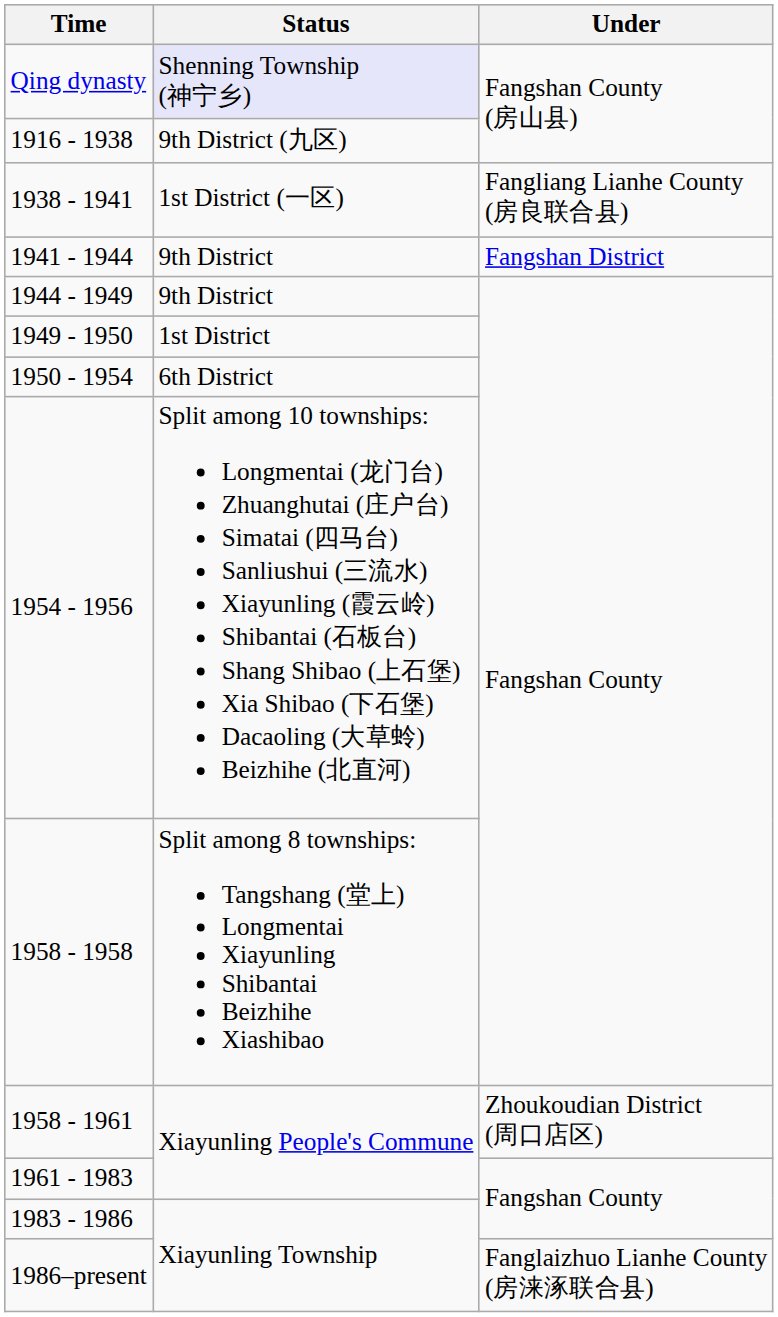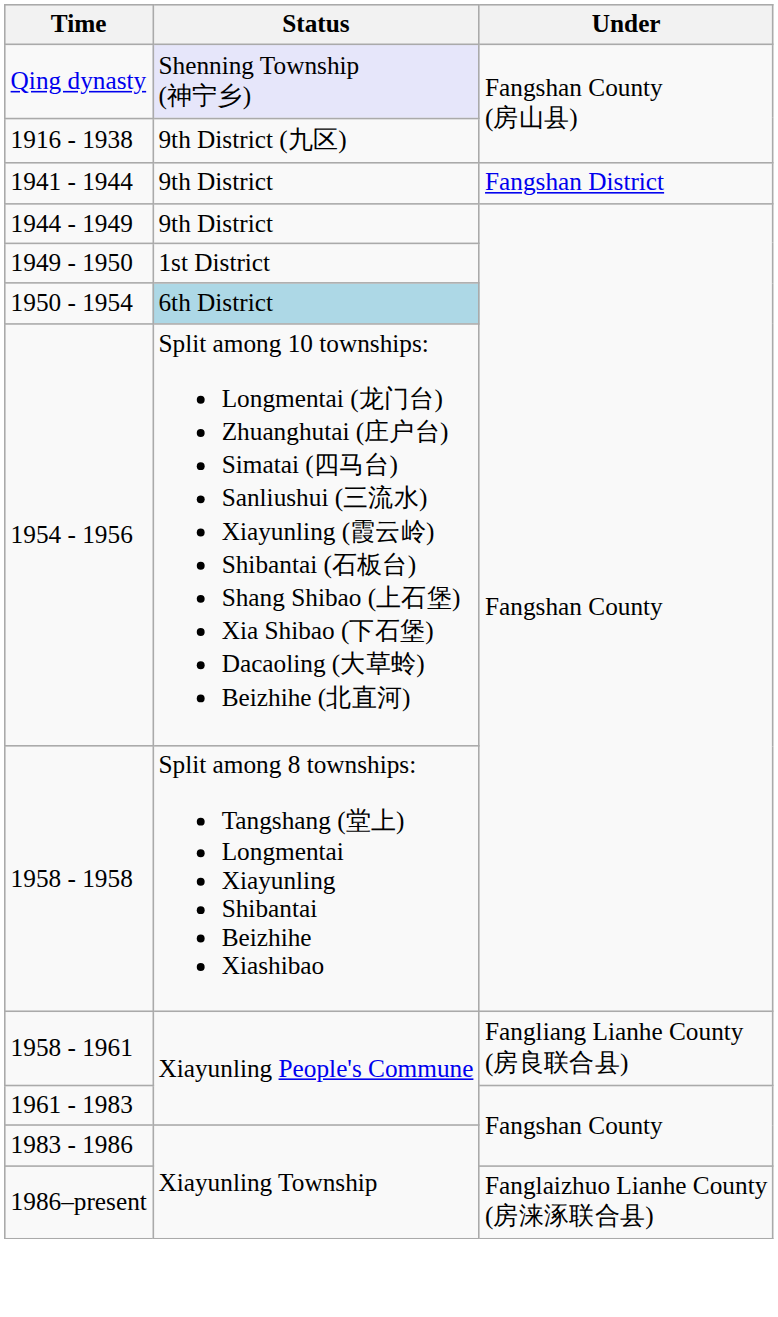 <table class="wikitable">
 <tr>
 <th>Time</th>
 <th>Status</th>
 <th>Under</th>
 </tr>
 <tr>
 <td><a href='#'>Qing dynasty</a></td>
 <td style="background: lavender;">Shenning Township<br>(神宁乡)</td>
 <td rowspan="2">Fangshan County<br>(房山县)</td>
 </tr>
 <tr>
 <td>1916 - 1938</td>
 <td>9th District (九区)</td>
-</tr>
-<tr>
-<td>1938 - 1941</td>
-<td>1st District (一区)</td>
-<td>Fangliang Lianhe County<br>(房良联合县)</td>
 </tr>
 <tr>
 <td>1941 - 1944</td>
 <td>9th District</td>
 <td><a href='#'>Fangshan District</a></td>
 </tr>
 <tr>
 <td>1944 - 1949</td>
 <td>9th District</td>
 <td rowspan="5">Fangshan County</td>
 </tr>
 <tr>
 <td>1949 - 1950</td>
 <td>1st District</td>
 </tr>
 <tr>
 <td>1950 - 1954</td>
-<td>6th District</td>
+<td style="background: lightblue;">6th District</td>
 </tr>
 <tr>
 <td>1954 - 1956</td>
 <td>Split among 10 townships:<br><ul><li>Longmentai (龙门台)</li><li>Zhuanghutai (庄户台)</li><li>Simatai (四马台)</li><li>Sanliushui (三流水)</li><li>Xiayunling (霞云岭)</li><li>Shibantai (石板台)</li><li>Shang Shibao (上石堡)</li><li>Xia Shibao (下石堡)</li><li>Dacaoling (大草蛉)</li><li>Beizhihe (北直河)</li></ul></td>
 </tr>
 <tr>
 <td>1958 - 1958</td>
 <td>Split among 8 townships:<br><ul><li>Tangshang (堂上)</li><li>Longmentai</li><li>Xiayunling</li><li>Shibantai</li><li>Beizhihe</li><li>Xiashibao</li></ul></td>
 </tr>
 <tr>
 <td>1958 - 1961</td>
 <td rowspan="2">Xiayunling <a href='#'>People's Commune</a></td>
-<td>Zhoukoudian District<br>(周口店区)</td>
+<td>Fangliang Lianhe County<br>(房良联合县)</td>
 </tr>
 <tr>
 <td>1961 - 1983</td>
 <td rowspan="2">Fangshan County</td>
 </tr>
 <tr>
 <td>1983 - 1986</td>
 <td rowspan="2">Xiayunling Township</td>
 </tr>
 <tr>
 <td>1986–present</td>
 <td>Fanglaizhuo Lianhe County<br>(房涞涿联合县)</td>
 </tr>
 </table>
